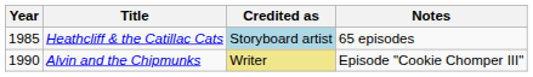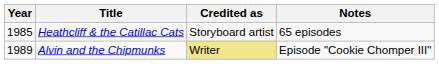 <table class="wikitable">
 <tr>
 <th>Year</th>
 <th>Title</th>
 <th>Credited as</th>
 <th>Notes</th>
 </tr>
 <tr>
 <td>1985</td>
 <td><em><a href='#'>Heathcliff & the Catillac Cats</a></em></td>
-<td style="background: lightblue;">Storyboard artist</td>
+<td>Storyboard artist</td>
 <td>65 episodes</td>
 </tr>
 <tr>
-<td>1990</td>
+<td>1989</td>
 <td><em><a href='#'>Alvin and the Chipmunks</a></em></td>
 <td style="background: khaki;">Writer</td>
 <td>Episode "Cookie Chomper III"</td>
 </tr>
 </table>
